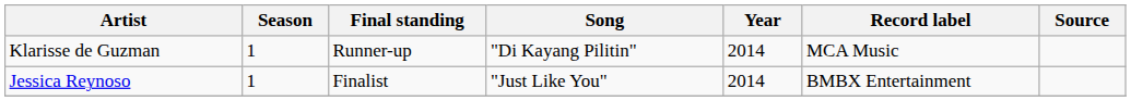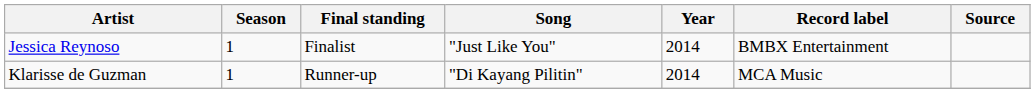 <table class="wikitable" style="text-align:left; line-height:17px; width:auto; font-size:90%;">
 <tr>
 <th width="15%">Artist</th>
 <th width="05%">Season</th>
 <th width="10%">Final standing</th>
 <th width="15%">Song</th>
 <th width="05%">Year</th>
 <th width="15%">Record label</th>
 <th width="05%">Source</th>
 </tr>
 <tr>
+<td><a href='#'>Jessica Reynoso</a></td>
+<td>1</td>
+<td>Finalist</td>
+<td>"Just Like You"</td>
+<td>2014</td>
+<td>BMBX Entertainment</td>
+<td align="center"></td>
+</tr>
+<tr>
 <td>Klarisse de Guzman</td>
 <td>1</td>
 <td>Runner-up</td>
 <td>"Di Kayang Pilitin"</td>
 <td>2014</td>
 <td>MCA Music</td>
 <td align="center"></td>
 </tr>
 <tr>
-<td><a href='#'>Jessica Reynoso</a></td>
-<td>1</td>
-<td>Finalist</td>
-<td>"Just Like You"</td>
-<td>2014</td>
-<td>BMBX Entertainment</td>
-<td align="center"></td>
-</tr>
-<tr>
 </tr>
 </table>
